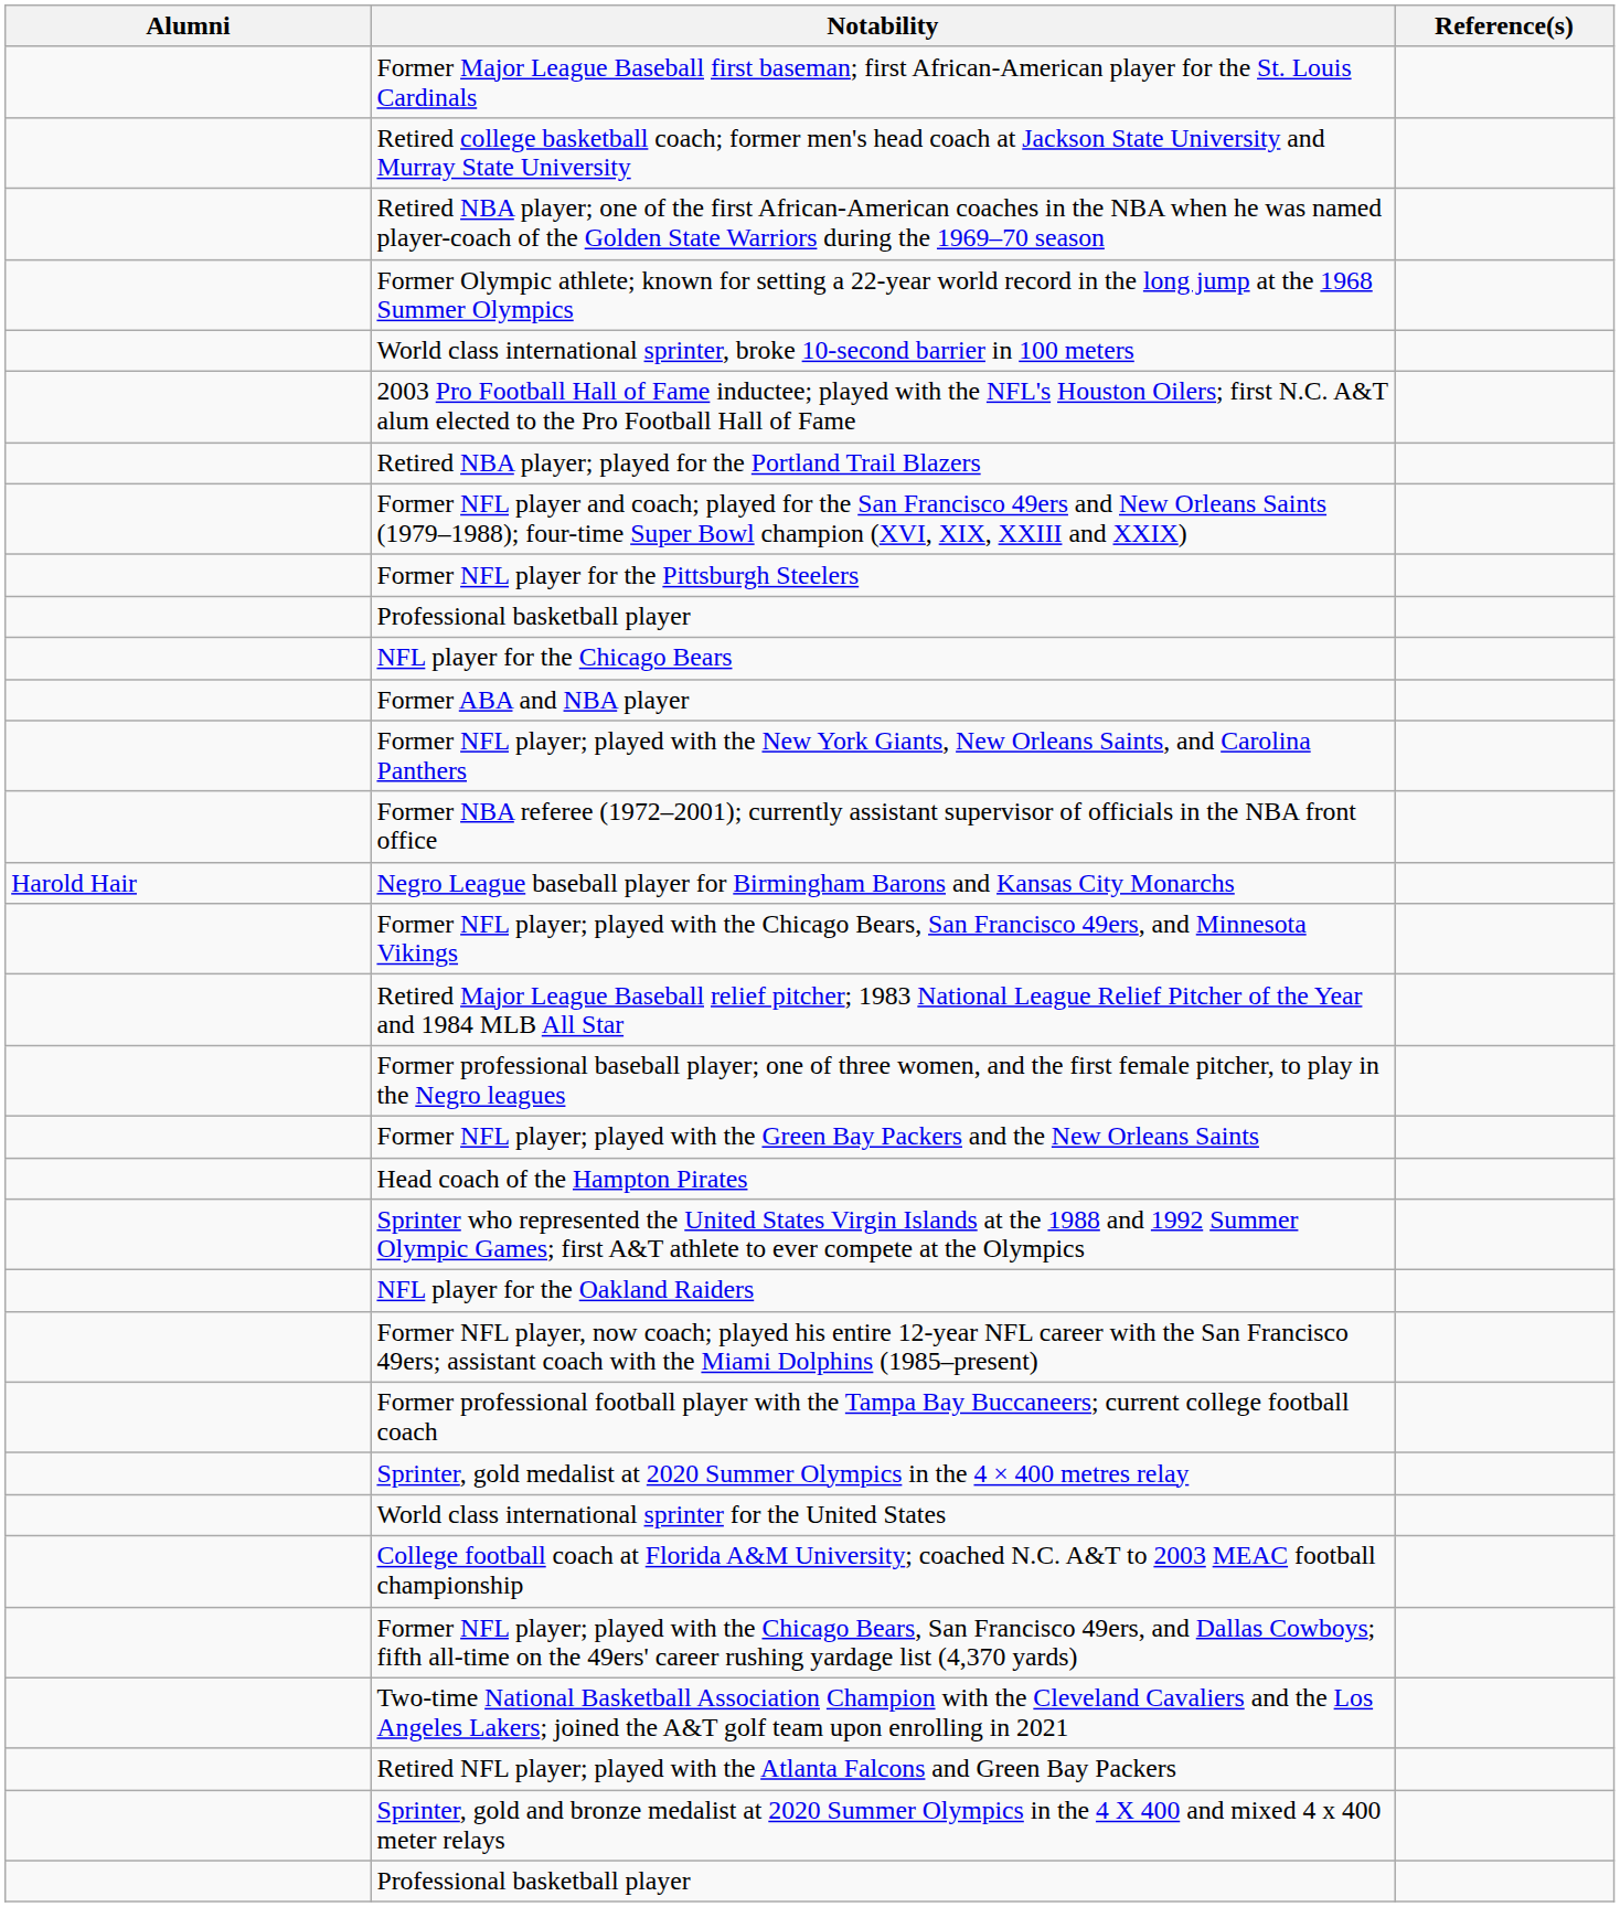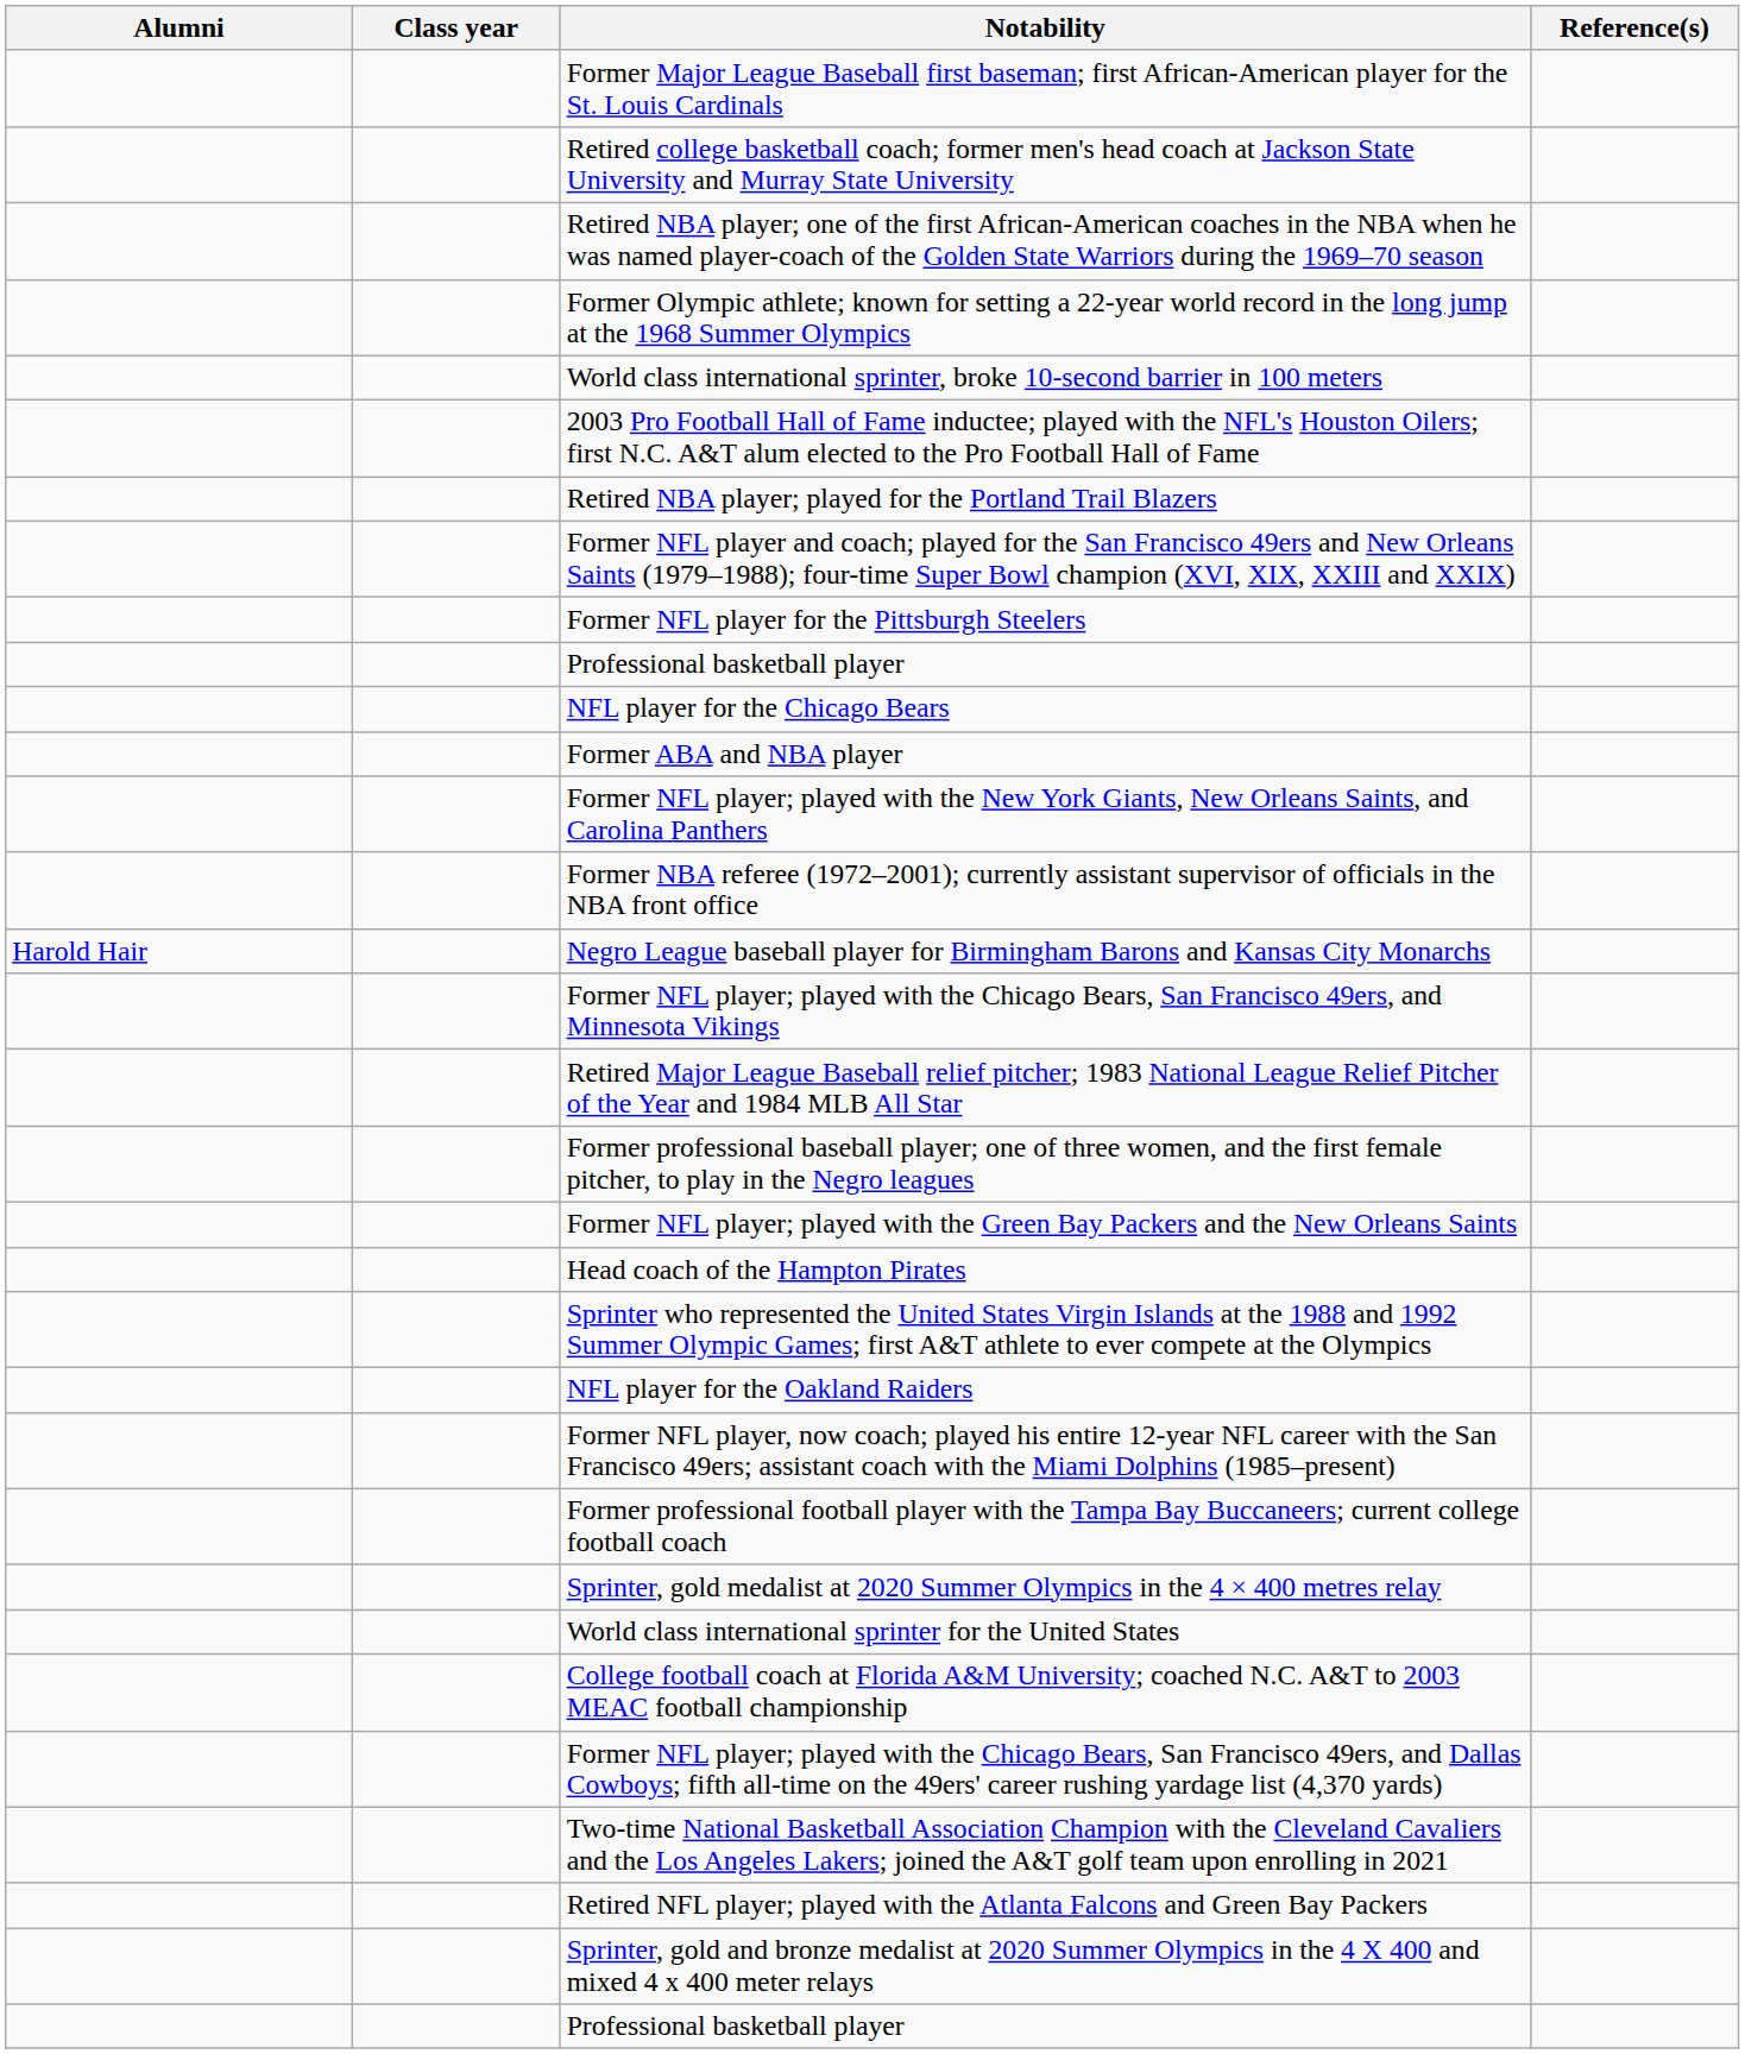 <table class="wikitable sortable" style="width:78%;">
 <tr valign="top">
 <th style="width:20%;">Alumni</th>
+<th style="width:12%;">Class year</th>
 <th style="width:56%;" class="unsortable">Notability</th>
 <th style="width:12%;" class="unsortable">Reference(s)</th>
 </tr>
 <tr valign="top">
+<td></td>
 <td></td>
 <td>Former <a href='#'>Major League Baseball</a> <a href='#'>first baseman</a>; first African-American player for the <a href='#'>St. Louis Cardinals</a></td>
 <td></td>
 </tr>
 <tr>
 <td></td>
+<td></td>
 <td>Retired <a href='#'>college basketball</a> coach; former men's head coach at <a href='#'>Jackson State University</a> and <a href='#'>Murray State University</a></td>
 <td></td>
 </tr>
 <tr>
+<td></td>
 <td></td>
 <td>Retired <a href='#'>NBA</a> player; one of the first African-American coaches in the NBA when he was named player-coach of the <a href='#'>Golden State Warriors</a> during the <a href='#'>1969–70 season</a></td>
 <td></td>
 </tr>
 <tr>
 <td></td>
+<td></td>
 <td>Former Olympic athlete; known for setting a 22-year world record in the <a href='#'>long jump</a> at the <a href='#'>1968 Summer Olympics</a></td>
 <td></td>
 </tr>
 <tr>
+<td></td>
 <td></td>
 <td>World class international <a href='#'>sprinter</a>, broke <a href='#'>10-second barrier</a> in <a href='#'>100 meters</a></td>
 <td></td>
 </tr>
 <tr>
 <td></td>
+<td></td>
 <td>2003 <a href='#'>Pro Football Hall of Fame</a> inductee; played with the <a href='#'>NFL's</a> <a href='#'>Houston Oilers</a>; first N.C. A&T alum elected to the Pro Football Hall of Fame</td>
 <td></td>
 </tr>
 <tr>
+<td></td>
 <td></td>
 <td>Retired <a href='#'>NBA</a> player; played for the <a href='#'>Portland Trail Blazers</a></td>
 <td></td>
 </tr>
 <tr>
 <td></td>
+<td></td>
 <td>Former <a href='#'>NFL</a> player and coach; played for the <a href='#'>San Francisco 49ers</a> and <a href='#'>New Orleans Saints</a> (1979–1988); four-time <a href='#'>Super Bowl</a> champion (<a href='#'>XVI</a>, <a href='#'>XIX</a>, <a href='#'>XXIII</a> and <a href='#'>XXIX</a>)</td>
 <td></td>
 </tr>
 <tr>
+<td></td>
 <td></td>
 <td>Former <a href='#'>NFL</a> player for the <a href='#'>Pittsburgh Steelers</a></td>
 <td></td>
 </tr>
 <tr>
 <td></td>
+<td></td>
 <td>Professional basketball player</td>
 <td></td>
 </tr>
 <tr>
+<td></td>
 <td></td>
 <td><a href='#'>NFL</a> player for the <a href='#'>Chicago Bears</a></td>
 <td></td>
 </tr>
 <tr>
 <td></td>
+<td></td>
 <td>Former <a href='#'>ABA</a> and <a href='#'>NBA</a> player</td>
 <td></td>
 </tr>
 <tr>
+<td></td>
 <td></td>
 <td>Former <a href='#'>NFL</a> player; played with the <a href='#'>New York Giants</a>, <a href='#'>New Orleans Saints</a>, and <a href='#'>Carolina Panthers</a></td>
 <td></td>
 </tr>
 <tr>
 <td></td>
+<td></td>
 <td>Former <a href='#'>NBA</a> referee (1972–2001); currently assistant supervisor of officials in the NBA front office</td>
 <td></td>
 </tr>
 <tr>
 <td><a href='#'>Harold Hair</a></td>
+<td></td>
 <td><a href='#'>Negro League</a> baseball player for <a href='#'>Birmingham Barons</a> and <a href='#'>Kansas City Monarchs</a></td>
 <td></td>
 </tr>
 <tr>
+<td></td>
 <td></td>
 <td>Former <a href='#'>NFL</a> player; played with the Chicago Bears, <a href='#'>San Francisco 49ers</a>, and <a href='#'>Minnesota Vikings</a></td>
 <td></td>
 </tr>
 <tr>
 <td></td>
+<td></td>
 <td>Retired <a href='#'>Major League Baseball</a> <a href='#'>relief pitcher</a>; 1983 <a href='#'>National League Relief Pitcher of the Year</a> and 1984 MLB <a href='#'>All Star</a></td>
 <td></td>
 </tr>
 <tr>
+<td></td>
 <td></td>
 <td>Former professional baseball player; one of three women, and the first female pitcher, to play in the <a href='#'>Negro leagues</a></td>
 <td></td>
 </tr>
 <tr>
 <td></td>
+<td></td>
 <td>Former <a href='#'>NFL</a> player; played with the <a href='#'>Green Bay Packers</a> and the <a href='#'>New Orleans Saints</a></td>
 <td></td>
 </tr>
 <tr>
+<td></td>
 <td></td>
 <td>Head coach of the <a href='#'>Hampton Pirates</a></td>
 <td></td>
 </tr>
 <tr>
 <td></td>
+<td></td>
 <td><a href='#'>Sprinter</a> who represented the <a href='#'>United States Virgin Islands</a> at the <a href='#'>1988</a> and <a href='#'>1992</a> <a href='#'>Summer Olympic Games</a>; first A&T athlete to ever compete at the Olympics</td>
 <td></td>
 </tr>
 <tr>
+<td></td>
 <td></td>
 <td><a href='#'>NFL</a> player for the <a href='#'>Oakland Raiders</a></td>
 <td></td>
 </tr>
 <tr>
 <td></td>
+<td></td>
 <td>Former NFL player, now coach; played his entire 12-year NFL career with the San Francisco 49ers; assistant coach with the <a href='#'>Miami Dolphins</a> (1985–present)</td>
 <td></td>
 </tr>
 <tr>
+<td></td>
 <td></td>
 <td>Former professional football player with the <a href='#'>Tampa Bay Buccaneers</a>; current college football coach</td>
 <td></td>
 </tr>
 <tr>
 <td></td>
+<td></td>
 <td><a href='#'>Sprinter</a>, gold medalist at <a href='#'>2020 Summer Olympics</a> in the <a href='#'>4 × 400 metres relay</a></td>
 <td></td>
 </tr>
 <tr>
+<td></td>
 <td></td>
 <td>World class international <a href='#'>sprinter</a> for the United States</td>
 <td></td>
 </tr>
 <tr>
 <td></td>
+<td></td>
 <td><a href='#'>College football</a> coach at <a href='#'>Florida A&M University</a>; coached N.C. A&T to <a href='#'>2003</a> <a href='#'>MEAC</a> football championship</td>
 <td></td>
 </tr>
 <tr>
+<td></td>
 <td></td>
 <td>Former <a href='#'>NFL</a> player; played with the <a href='#'>Chicago Bears</a>, San Francisco 49ers, and <a href='#'>Dallas Cowboys</a>; fifth all-time on the 49ers' career rushing yardage list (4,370 yards)</td>
 <td></td>
 </tr>
 <tr>
 <td></td>
+<td></td>
 <td>Two-time <a href='#'>National Basketball Association</a> <a href='#'>Champion</a> with the <a href='#'>Cleveland Cavaliers</a> and the <a href='#'>Los Angeles Lakers</a>; joined the A&T golf team upon enrolling in 2021</td>
 <td></td>
 </tr>
 <tr>
+<td></td>
 <td></td>
 <td>Retired NFL player; played with the <a href='#'>Atlanta Falcons</a> and Green Bay Packers</td>
 <td></td>
 </tr>
 <tr>
 <td></td>
+<td></td>
 <td><a href='#'>Sprinter</a>, gold and bronze medalist at <a href='#'>2020 Summer Olympics</a> in the <a href='#'>4 X 400</a> and mixed 4 x 400 meter relays</td>
 <td></td>
 </tr>
 <tr>
 <td></td>
+<td></td>
 <td>Professional basketball player</td>
 <td></td>
 </tr>
 </table>
